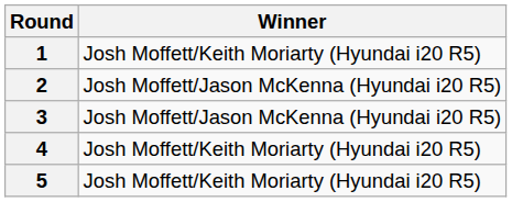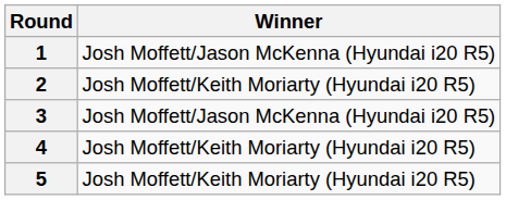 <table class="wikitable" style="font-size: 95%;">
 <tr>
 <th>Round</th>
 <th>Winner</th>
 </tr>
 <tr>
 <th>1</th>
-<td>Josh Moffett/Keith Moriarty (Hyundai i20 R5)</td>
+<td>Josh Moffett/Jason McKenna (Hyundai i20 R5)</td>
 </tr>
 <tr>
 <th>2</th>
-<td>Josh Moffett/Jason McKenna (Hyundai i20 R5)</td>
+<td>Josh Moffett/Keith Moriarty (Hyundai i20 R5)</td>
 </tr>
 <tr>
 <th>3</th>
 <td>Josh Moffett/Jason McKenna (Hyundai i20 R5)</td>
 </tr>
 <tr>
 <th>4</th>
 <td>Josh Moffett/Keith Moriarty (Hyundai i20 R5)</td>
 </tr>
 <tr>
 <th>5</th>
 <td>Josh Moffett/Keith Moriarty (Hyundai i20 R5)</td>
 </tr>
 </table>
